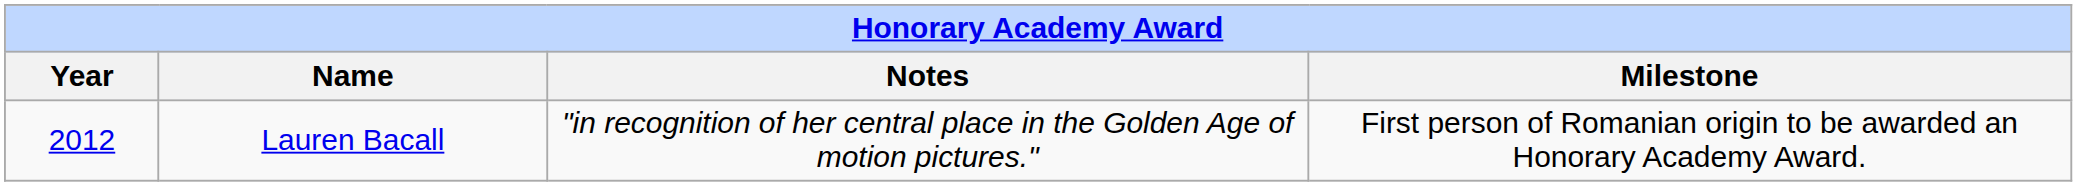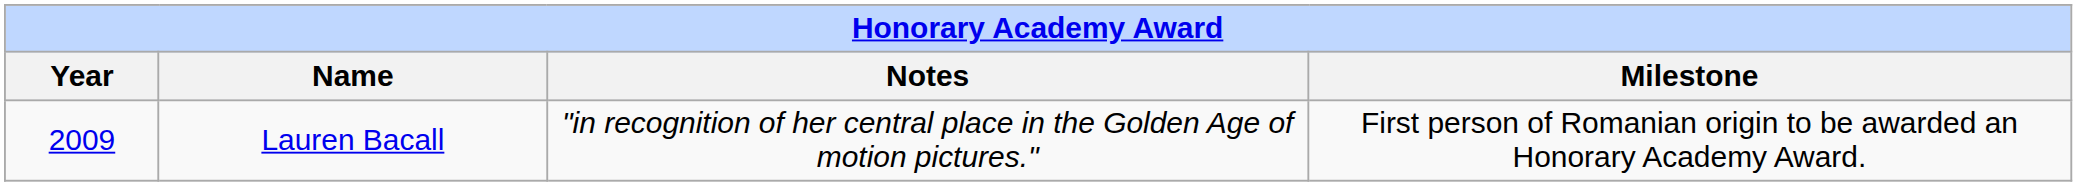 <table class="wikitable" style="text-align: center">
 <tr ---- bgcolor="#bfd7ff">
 <td colspan=6 align=center><strong><a href='#'>Honorary Academy Award</a></strong></td>
 </tr>
 <tr ---- bgcolor="#ebf5ff">
 <th style="width:075px;">Year</th>
 <th style="width:200px;">Name</th>
 <th style="width:400px;">Notes</th>
 <th style="width:400px;">Milestone</th>
 </tr>
 <tr>
-<td><a href='#'>2012</a></td>
+<td><a href='#'>2009</a></td>
 <td><a href='#'>Lauren Bacall</a></td>
 <td><em>"in recognition of her central place in the Golden Age of motion pictures."</em></td>
 <td>First person of Romanian origin to be awarded an Honorary Academy Award.</td>
 </tr>
 </table>
